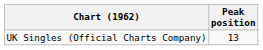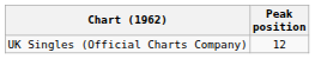 <table class="wikitable sortable">
 <tr>
 <th scope="col">Chart (1962)</th>
 <th scope="col">Peak<br>position</th>
 </tr>
 <tr>
 <td>UK Singles (Official Charts Company)</td>
-<td align="center">13</td>
+<td align="center">12</td>
 </tr>
 </table>
